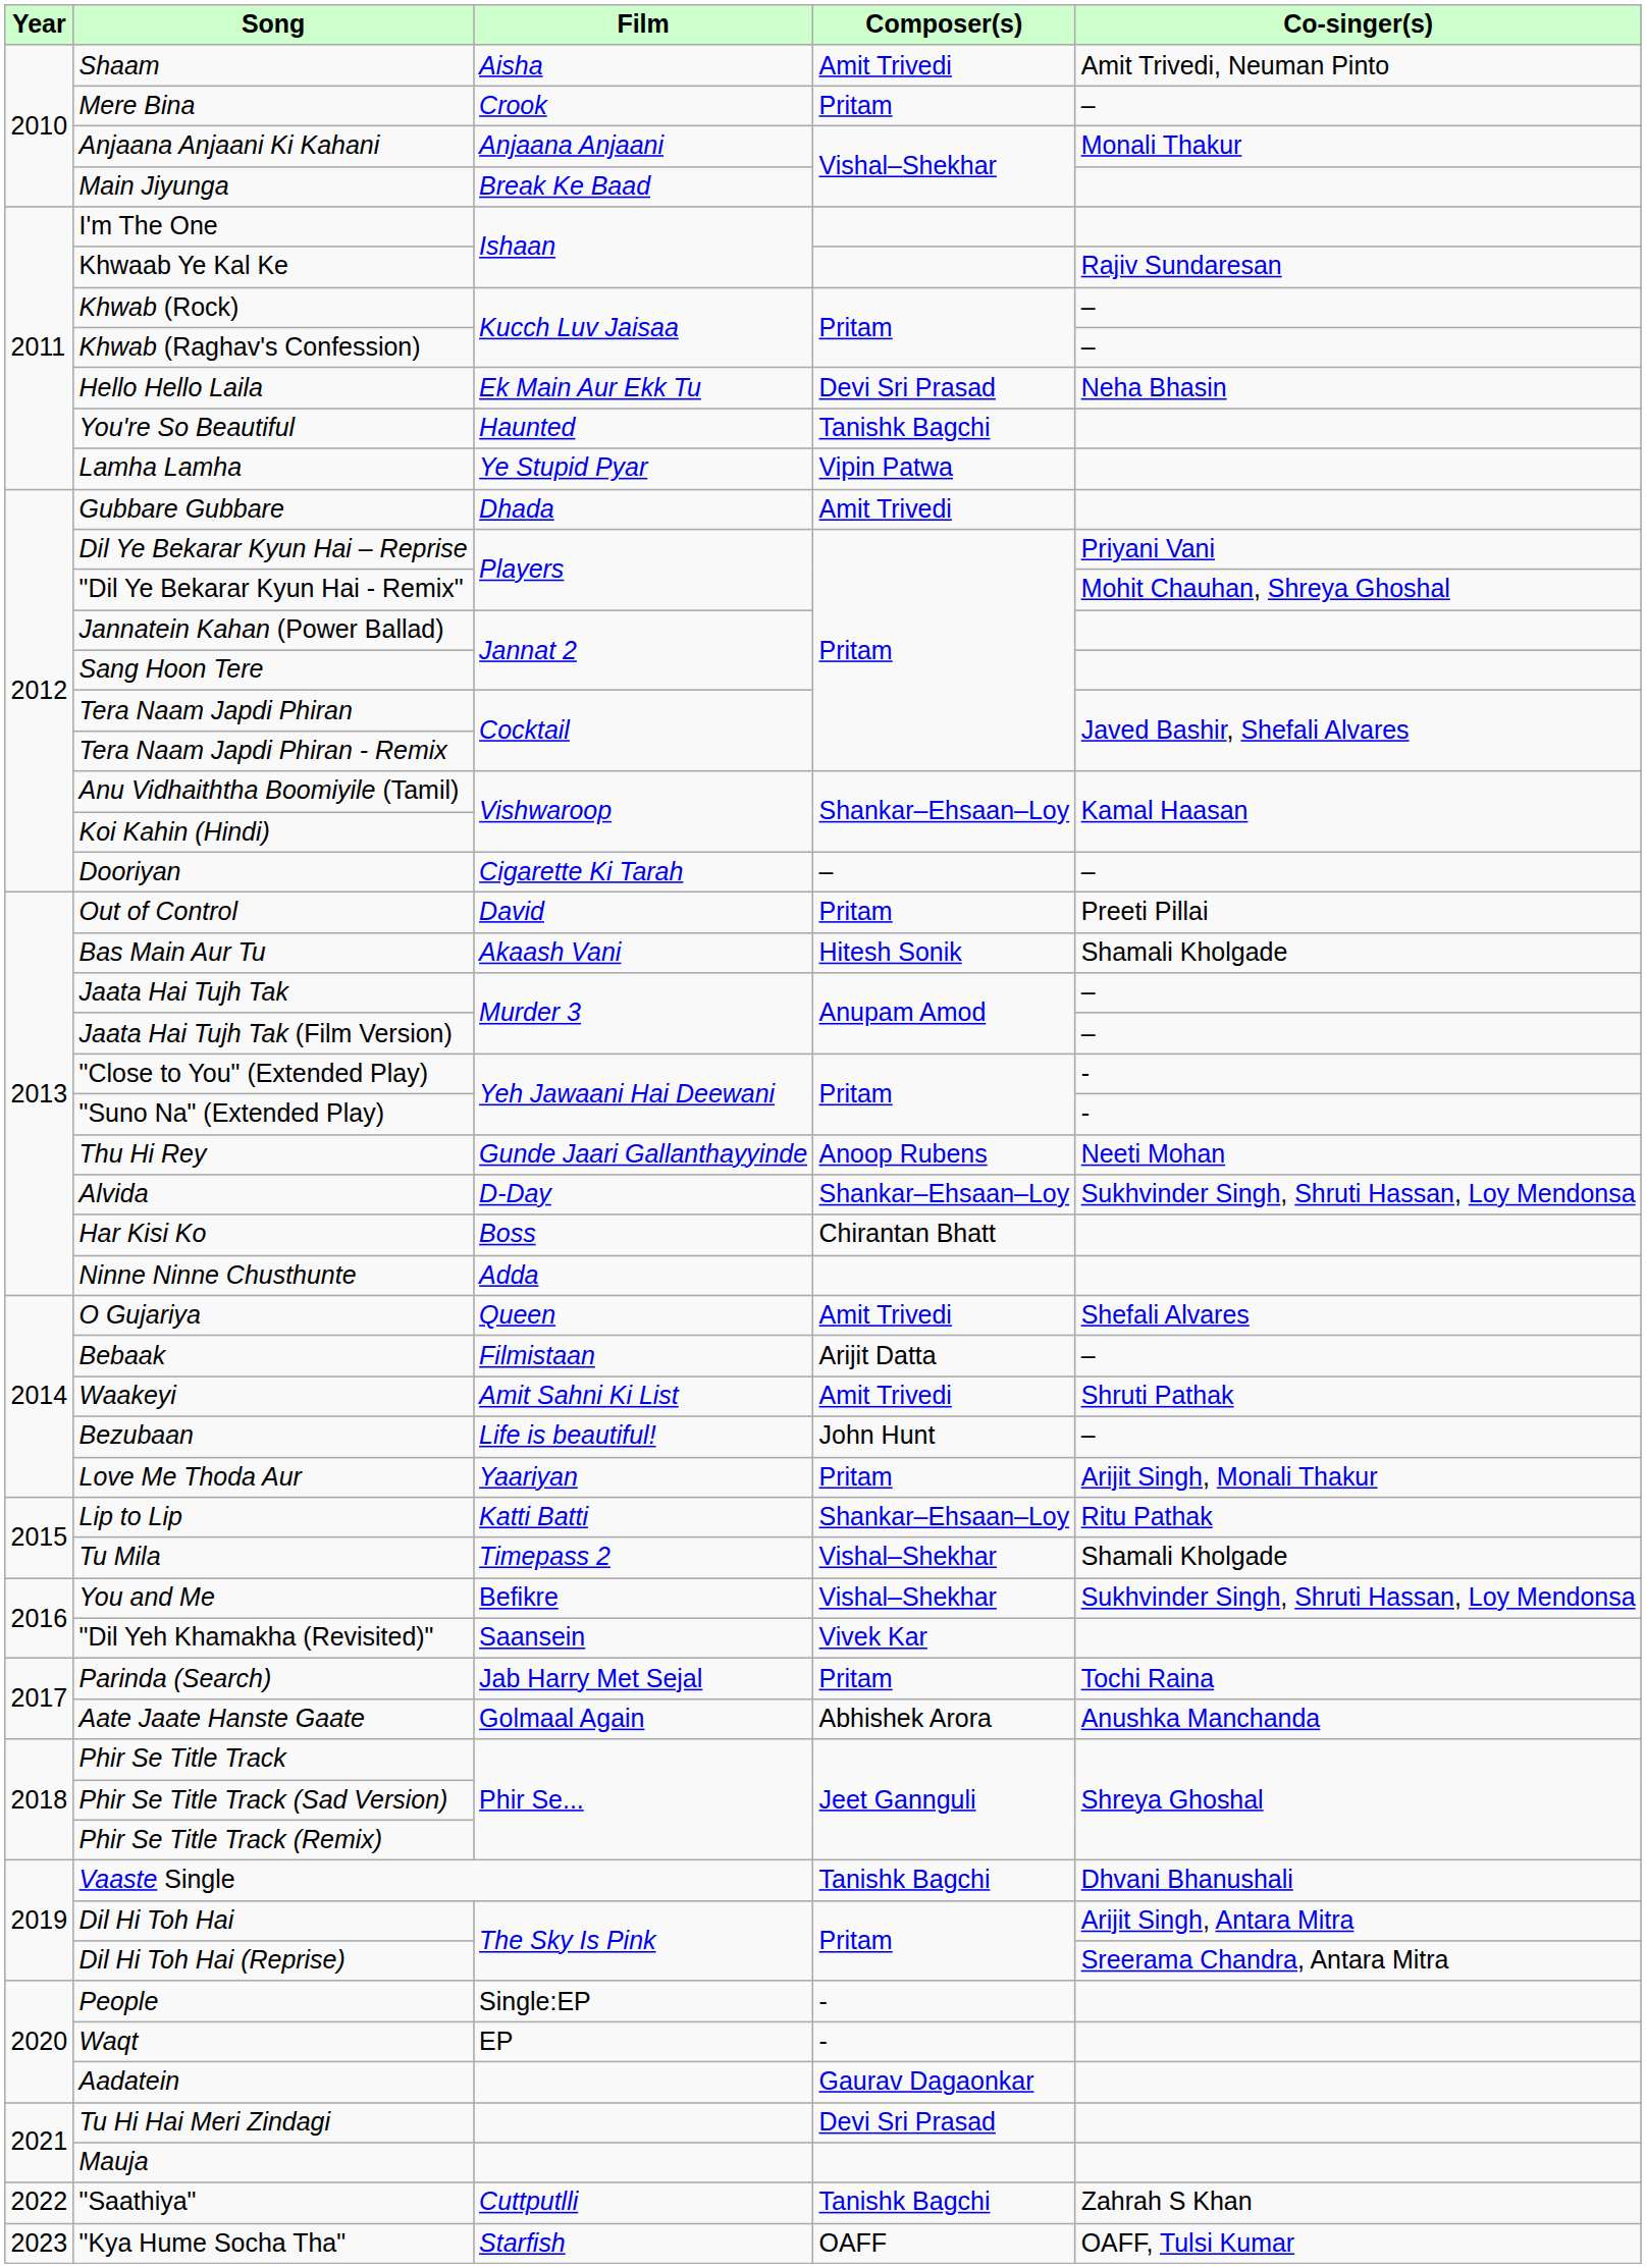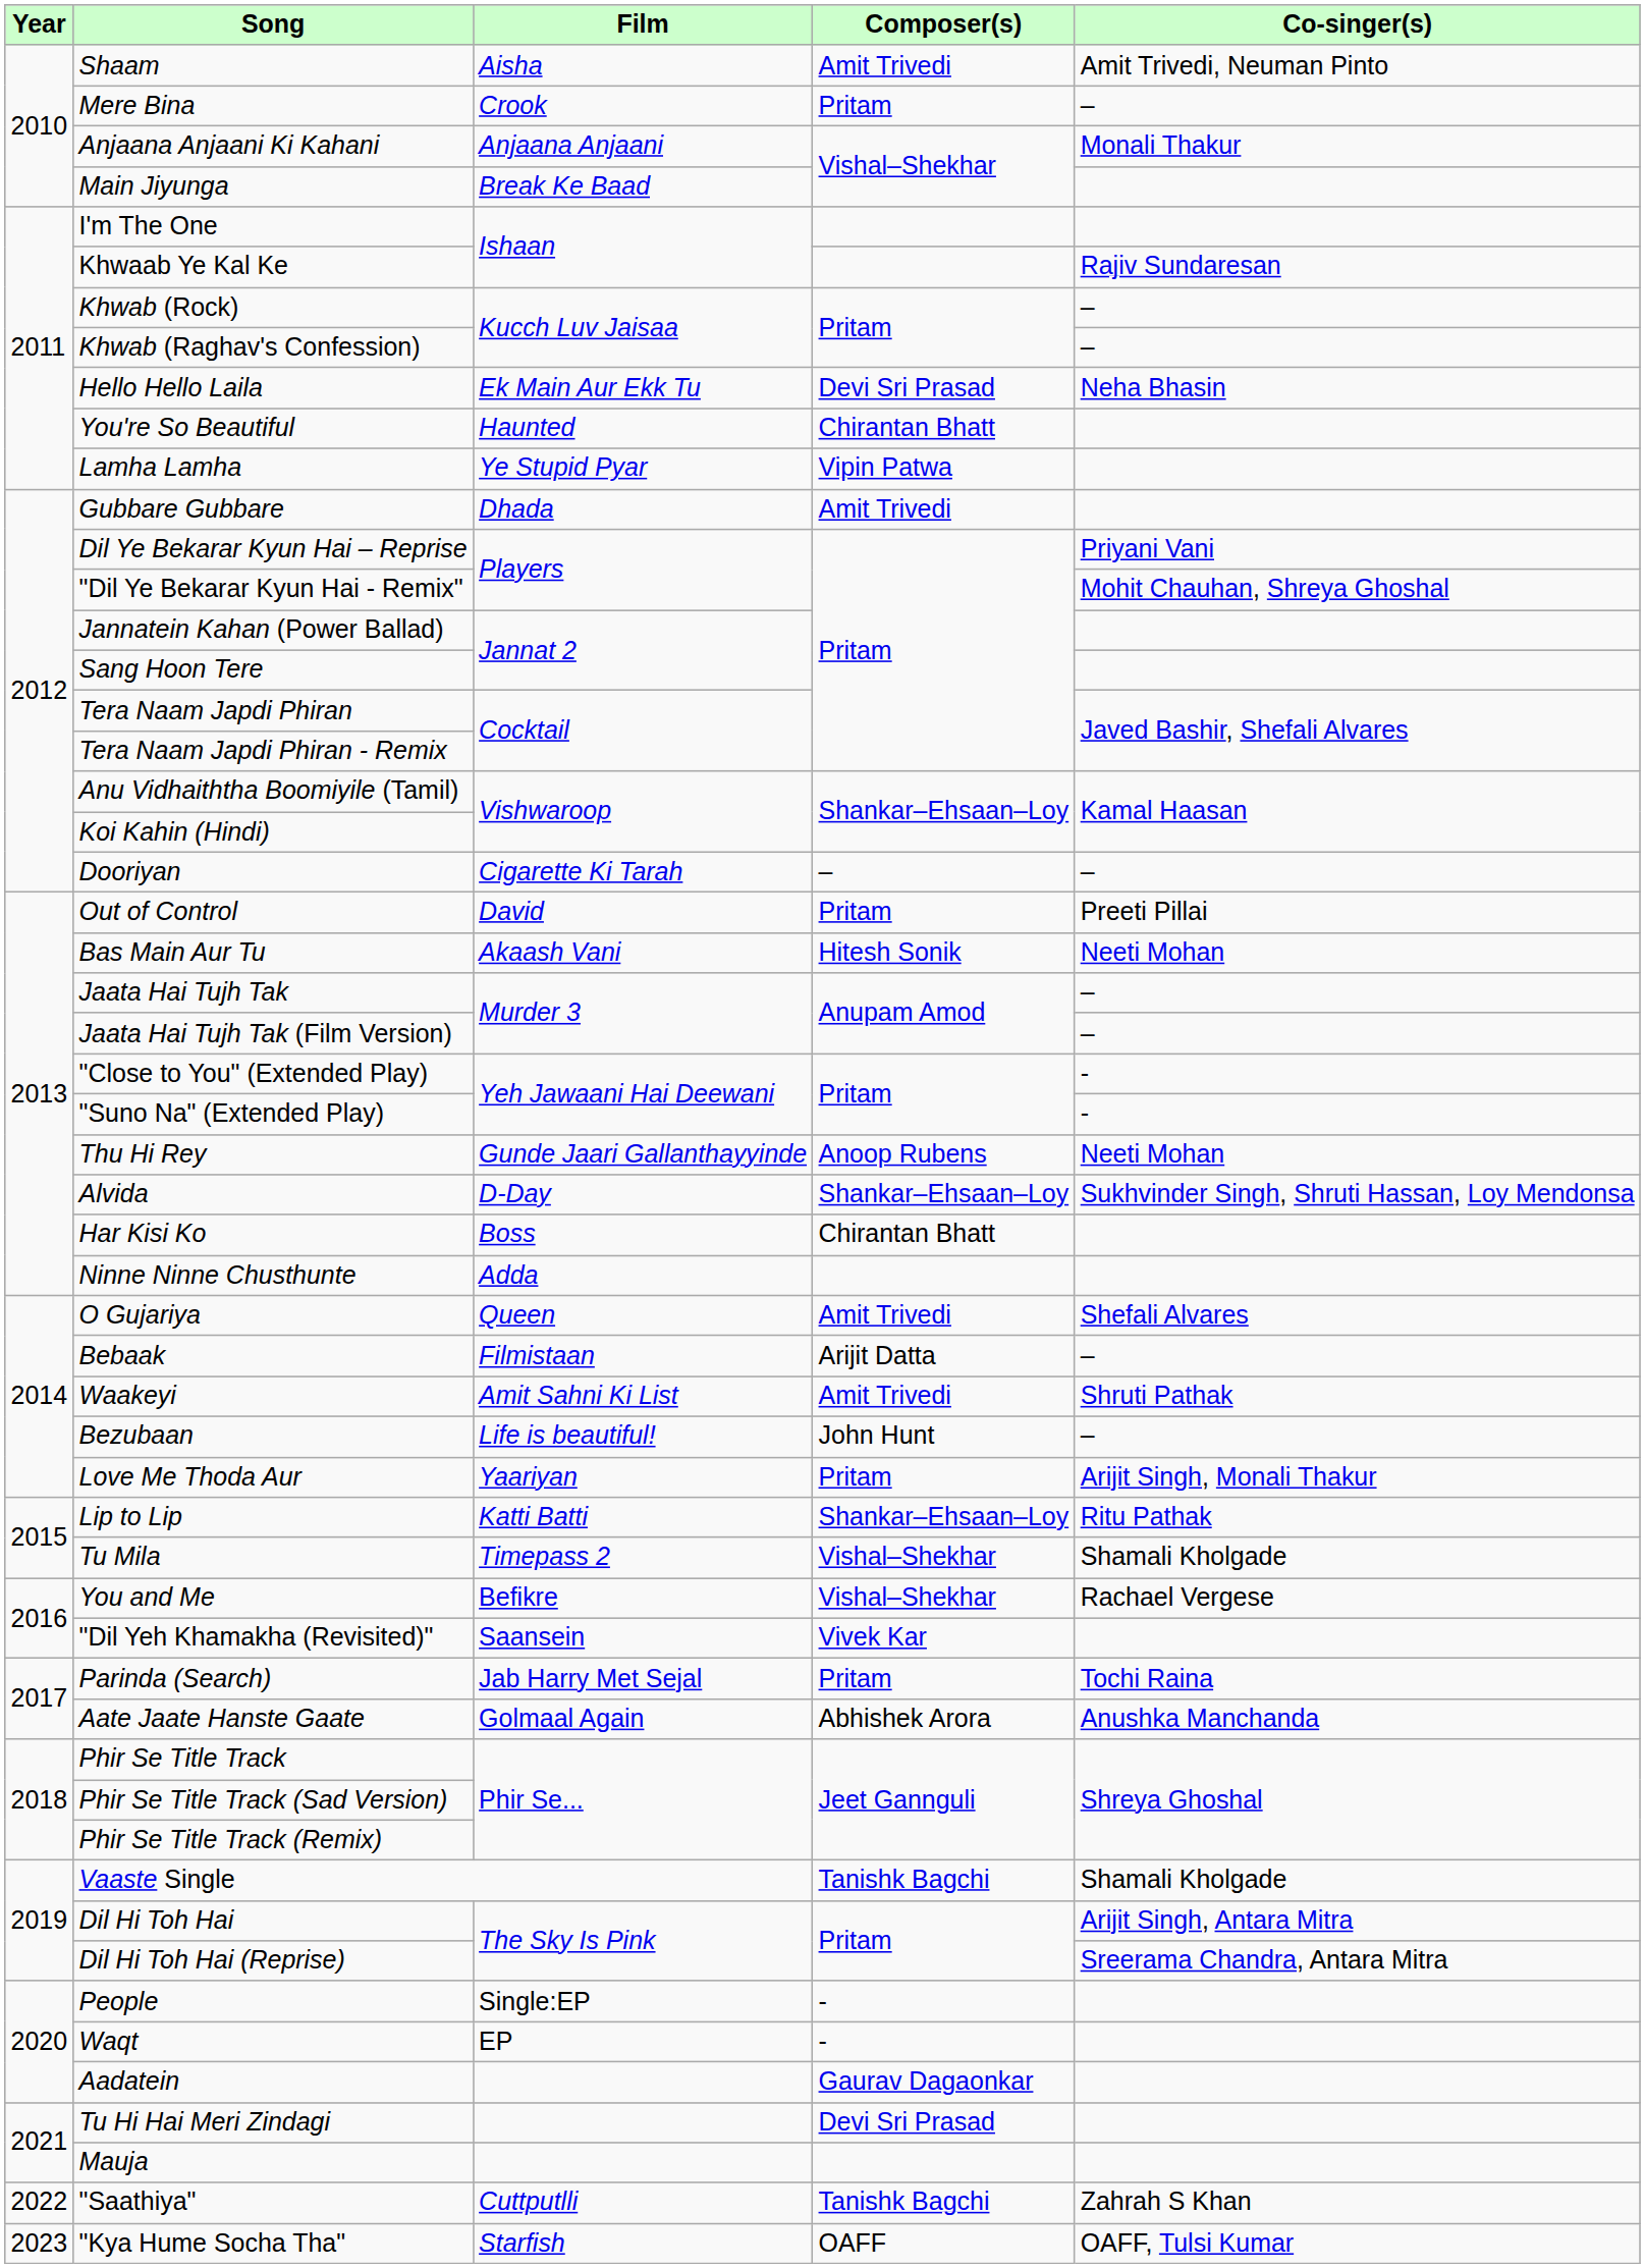 <table class="wikitable sortable">
 <tr>
 <th style="background:#cfc; text-align:center;"><strong>Year</strong></th>
 <th style="background:#cfc; text-align:center;"><strong>Song</strong></th>
 <th style="background:#cfc; text-align:center;"><strong>Film</strong></th>
 <th style="background:#cfc; text-align:center;"><strong>Composer(s)</strong></th>
 <th style="background:#cfc; text-align:center;"><strong>Co-singer(s)</strong></th>
 </tr>
 <tr>
 <td rowspan="4">2010</td>
 <td><em>Shaam</em></td>
 <td><em><a href='#'>Aisha</a></em></td>
 <td><a href='#'>Amit Trivedi</a></td>
 <td>Amit Trivedi, Neuman Pinto</td>
 </tr>
 <tr>
 <td><em>Mere Bina</em></td>
 <td><em><a href='#'>Crook</a></em></td>
 <td><a href='#'>Pritam</a></td>
 <td>–</td>
 </tr>
 <tr>
 <td><em>Anjaana Anjaani Ki Kahani</em></td>
 <td><em><a href='#'>Anjaana Anjaani</a></em></td>
 <td rowspan="2"><a href='#'>Vishal–Shekhar</a></td>
 <td><a href='#'>Monali Thakur</a></td>
 </tr>
 <tr>
 <td><em>Main Jiyunga</em></td>
 <td><em><a href='#'>Break Ke Baad</a></em></td>
 <td></td>
 </tr>
 <tr>
 <td rowspan="7">2011</td>
 <td>I'm The One</td>
 <td rowspan=2><em><a href='#'>Ishaan</a></em></td>
 <td></td>
 <td></td>
 </tr>
 <tr>
 <td>Khwaab Ye Kal Ke</td>
 <td></td>
 <td><a href='#'>Rajiv Sundaresan</a></td>
 </tr>
 <tr>
 <td><em>Khwab</em> (Rock)</td>
 <td rowspan=2><em><a href='#'>Kucch Luv Jaisaa</a></em></td>
 <td rowspan=2><a href='#'>Pritam</a></td>
 <td>–</td>
 </tr>
 <tr>
 <td><em>Khwab</em> (Raghav's Confession)</td>
 <td>–</td>
 </tr>
 <tr>
 <td><em>Hello Hello Laila</em></td>
 <td><em><a href='#'>Ek Main Aur Ekk Tu</a></em></td>
 <td><a href='#'>Devi Sri Prasad</a></td>
 <td><a href='#'>Neha Bhasin</a></td>
 </tr>
 <tr>
 <td><em>You're So Beautiful</em></td>
 <td><em><a href='#'>Haunted</a></em></td>
-<td><a href='#'>Tanishk Bagchi</a></td>
+<td><a href='#'>Chirantan Bhatt</a></td>
 <td></td>
 </tr>
 <tr>
 <td><em>Lamha Lamha</em></td>
 <td><em><a href='#'>Ye Stupid Pyar</a></em></td>
 <td><a href='#'>Vipin Patwa</a></td>
 <td></td>
 </tr>
 <tr>
 <td rowspan="10">2012</td>
 <td><em>Gubbare Gubbare</em></td>
 <td><em><a href='#'>Dhada</a></em></td>
 <td><a href='#'>Amit Trivedi</a></td>
 <td></td>
 </tr>
 <tr>
 <td><em>Dil Ye Bekarar Kyun Hai – Reprise</em></td>
 <td rowspan="2"><em><a href='#'>Players</a></em></td>
 <td rowspan="6"><a href='#'>Pritam</a></td>
 <td><a href='#'>Priyani Vani</a></td>
 </tr>
 <tr>
 <td>"Dil Ye Bekarar Kyun Hai - Remix"</td>
 <td><a href='#'>Mohit Chauhan</a>, <a href='#'>Shreya Ghoshal</a></td>
 </tr>
 <tr>
 <td><em>Jannatein Kahan</em> (Power Ballad)</td>
 <td rowspan=2><em><a href='#'>Jannat 2</a></em></td>
 <td></td>
 </tr>
 <tr>
 <td><em>Sang Hoon Tere</em></td>
 <td></td>
 </tr>
 <tr>
 <td><em>Tera Naam Japdi Phiran</em></td>
 <td rowspan=2><em><a href='#'>Cocktail</a></em></td>
 <td rowspan=2><a href='#'>Javed Bashir</a>, <a href='#'>Shefali Alvares</a></td>
 </tr>
 <tr>
 <td><em>Tera Naam Japdi Phiran - Remix</em></td>
 </tr>
 <tr>
 <td><em>Anu Vidhaiththa Boomiyile</em> (Tamil)</td>
 <td rowspan="2"><em><a href='#'>Vishwaroop</a></em></td>
 <td rowspan="2"><a href='#'>Shankar–Ehsaan–Loy</a></td>
 <td rowspan="2"><a href='#'>Kamal Haasan</a></td>
 </tr>
 <tr>
 <td><em>Koi Kahin (Hindi)</em></td>
 </tr>
 <tr>
 <td><em>Dooriyan</em></td>
 <td><em><a href='#'>Cigarette Ki Tarah</a></em></td>
 <td>–</td>
 <td>–</td>
 </tr>
 <tr>
 <td rowspan="10">2013</td>
 <td><em>Out of Control</em></td>
 <td><em><a href='#'>David</a></em></td>
 <td><a href='#'>Pritam</a></td>
 <td>Preeti Pillai</td>
 </tr>
 <tr>
 <td><em>Bas Main Aur Tu</em></td>
 <td><em><a href='#'>Akaash Vani</a></em></td>
 <td><a href='#'>Hitesh Sonik</a></td>
-<td>Shamali Kholgade</td>
+<td><a href='#'>Neeti Mohan</a></td>
 </tr>
 <tr>
 <td><em>Jaata Hai Tujh Tak</em></td>
 <td rowspan=2><em><a href='#'>Murder 3</a></em></td>
 <td rowspan=2><a href='#'>Anupam Amod</a></td>
 <td>–</td>
 </tr>
 <tr>
 <td><em>Jaata Hai Tujh Tak</em> (Film Version)</td>
 <td>–</td>
 </tr>
 <tr>
 <td>"Close to You" (Extended Play)</td>
 <td rowspan=2><em><a href='#'>Yeh Jawaani Hai Deewani</a></em></td>
 <td rowspan=2><a href='#'>Pritam</a></td>
 <td>-</td>
 </tr>
 <tr>
 <td>"Suno Na" (Extended Play)</td>
 <td>-</td>
 </tr>
 <tr>
 <td><em>Thu Hi Rey</em></td>
 <td><em><a href='#'>Gunde Jaari Gallanthayyinde</a></em></td>
 <td><a href='#'>Anoop Rubens</a></td>
 <td><a href='#'>Neeti Mohan</a></td>
 </tr>
 <tr>
 <td><em>Alvida</em></td>
 <td><em><a href='#'>D-Day</a></em></td>
 <td><a href='#'>Shankar–Ehsaan–Loy</a></td>
 <td><a href='#'>Sukhvinder Singh</a>, <a href='#'>Shruti Hassan</a>, <a href='#'>Loy Mendonsa</a></td>
 </tr>
 <tr>
 <td><em>Har Kisi Ko</em></td>
 <td><em><a href='#'>Boss</a> </em></td>
 <td>Chirantan Bhatt</td>
 <td></td>
 </tr>
 <tr>
 <td><em>Ninne Ninne Chusthunte</em></td>
 <td><em><a href='#'>Adda</a></em></td>
 <td></td>
 <td></td>
 </tr>
 <tr>
 <td rowspan="5">2014</td>
 <td><em>O Gujariya</em></td>
 <td><em><a href='#'>Queen</a></em></td>
 <td><a href='#'>Amit Trivedi</a></td>
 <td><a href='#'>Shefali Alvares</a></td>
 </tr>
 <tr>
 <td><em>Bebaak</em></td>
 <td><em><a href='#'>Filmistaan</a></em></td>
 <td>Arijit Datta</td>
 <td>–</td>
 </tr>
 <tr>
 <td><em>Waakeyi</em></td>
 <td><em><a href='#'>Amit Sahni Ki List</a></em></td>
 <td><a href='#'>Amit Trivedi</a></td>
 <td><a href='#'>Shruti Pathak</a></td>
 </tr>
 <tr>
 <td><em>Bezubaan</em></td>
 <td><em><a href='#'>Life is beautiful!</a></em></td>
 <td>John Hunt</td>
 <td>–</td>
 </tr>
 <tr>
 <td><em>Love Me Thoda Aur</em></td>
 <td><em><a href='#'>Yaariyan</a></em></td>
 <td><a href='#'>Pritam</a></td>
 <td><a href='#'>Arijit Singh</a>, <a href='#'>Monali Thakur</a></td>
 </tr>
 <tr>
 <td rowspan="2">2015</td>
 <td><em>Lip to Lip</em></td>
 <td><em><a href='#'>Katti Batti</a></em></td>
 <td><a href='#'>Shankar–Ehsaan–Loy</a></td>
 <td><a href='#'>Ritu Pathak</a></td>
 </tr>
 <tr>
 <td><em>Tu Mila</em></td>
 <td><em><a href='#'>Timepass 2</a></em></td>
 <td><a href='#'>Vishal–Shekhar</a></td>
 <td>Shamali Kholgade</td>
 </tr>
 <tr>
 <td rowspan=2>2016</td>
 <td><em>You and Me</em></td>
 <td><a href='#'>Befikre</a></td>
 <td><a href='#'>Vishal–Shekhar</a></td>
-<td><a href='#'>Sukhvinder Singh</a>, <a href='#'>Shruti Hassan</a>, <a href='#'>Loy Mendonsa</a></td>
+<td>Rachael Vergese</td>
 </tr>
 <tr>
 <td>"Dil Yeh Khamakha (Revisited)"</td>
 <td><a href='#'>Saansein</a></td>
 <td><a href='#'>Vivek Kar</a></td>
 <td></td>
 </tr>
 <tr>
 <td rowspan="2">2017</td>
 <td><em>Parinda (Search)</em></td>
 <td><a href='#'>Jab Harry Met Sejal</a></td>
 <td><a href='#'>Pritam</a></td>
 <td><a href='#'>Tochi Raina</a></td>
 </tr>
 <tr>
 <td><em>Aate Jaate Hanste Gaate</em></td>
 <td><a href='#'>Golmaal Again</a></td>
 <td>Abhishek Arora</td>
 <td><a href='#'>Anushka Manchanda</a></td>
 </tr>
 <tr>
 <td rowspan="3">2018</td>
 <td><em>Phir Se Title Track</em></td>
 <td rowspan="3"><a href='#'>Phir Se...</a></td>
 <td rowspan="3"><a href='#'>Jeet Gannguli</a></td>
 <td rowspan="3"><a href='#'>Shreya Ghoshal</a></td>
 </tr>
 <tr>
 <td><em>Phir Se Title Track (Sad Version)</em></td>
 </tr>
 <tr>
 <td><em>Phir Se Title Track (Remix)</em></td>
 </tr>
 <tr>
 <td rowspan="3">2019</td>
 <td colspan=2><em><a href='#'>Vaaste</a></em>  Single</td>
 <td><a href='#'>Tanishk Bagchi</a></td>
-<td><a href='#'>Dhvani Bhanushali</a></td>
+<td>Shamali Kholgade</td>
 </tr>
 <tr>
 <td><em>Dil Hi Toh Hai</em></td>
 <td rowspan=2><em><a href='#'>The Sky Is Pink</a></em></td>
 <td rowspan=2><a href='#'>Pritam</a></td>
 <td><a href='#'>Arijit Singh</a>, <a href='#'>Antara Mitra</a></td>
 </tr>
 <tr>
 <td><em>Dil Hi Toh Hai (Reprise)</em></td>
 <td><a href='#'>Sreerama Chandra</a>, Antara Mitra</td>
 </tr>
 <tr>
 <td rowspan="3">2020</td>
 <td><em>People</em></td>
 <td>Single:EP</td>
 <td>-</td>
 <td></td>
 </tr>
 <tr>
 <td><em>Waqt</em></td>
 <td>EP</td>
 <td>-</td>
 <td></td>
 </tr>
 <tr>
 <td><em>Aadatein</em></td>
 <td></td>
 <td><a href='#'>Gaurav Dagaonkar</a></td>
 <td></td>
 </tr>
 <tr>
 <td rowspan="2">2021</td>
 <td><em>Tu Hi Hai Meri Zindagi</em></td>
 <td></td>
 <td><a href='#'>Devi Sri Prasad</a></td>
 <td></td>
 </tr>
 <tr>
 <td><em>Mauja</em></td>
 <td></td>
 <td></td>
 <td></td>
 </tr>
 <tr>
 <td>2022</td>
 <td>"Saathiya"</td>
 <td><em><a href='#'>Cuttputlli</a></em></td>
 <td><a href='#'>Tanishk Bagchi</a></td>
 <td>Zahrah S Khan</td>
 </tr>
 <tr>
 <td>2023</td>
 <td>"Kya Hume Socha Tha"</td>
 <td><em><a href='#'>Starfish</a></em></td>
 <td>OAFF</td>
 <td>OAFF, <a href='#'>Tulsi Kumar</a></td>
 </tr>
 </table>
